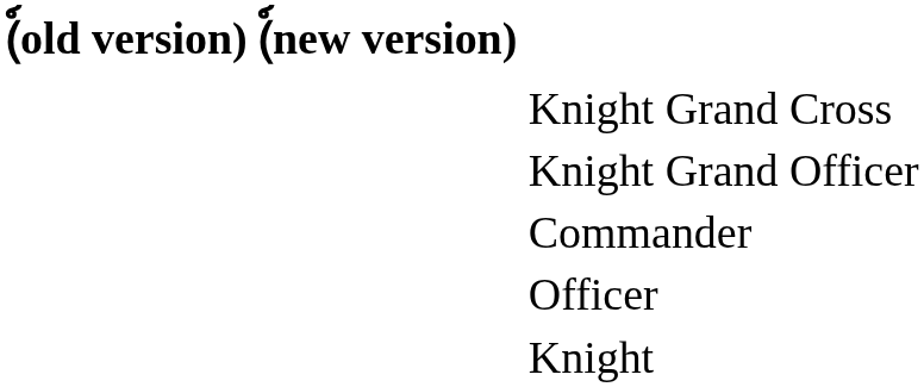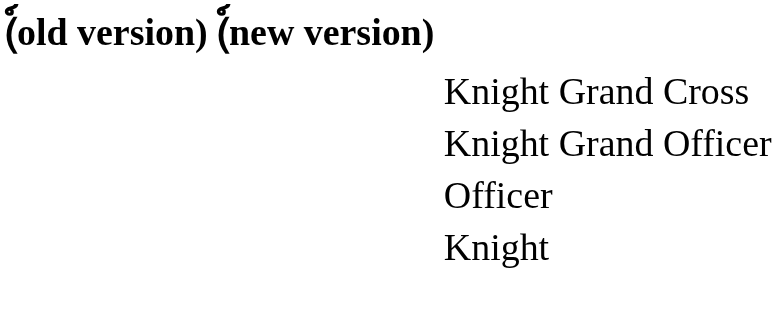 <table>
 <tr>
 <th>(์old version)</th>
 <th>(์new version)</th>
 <th></th>
 </tr>
 <tr>
 <td></td>
 <td></td>
 <td>Knight Grand Cross</td>
 </tr>
 <tr>
 <td></td>
 <td></td>
 <td>Knight Grand Officer</td>
 </tr>
 <tr>
 <td></td>
 <td></td>
-<td>Commander</td>
-</tr>
-<tr>
-<td></td>
-<td></td>
 <td>Officer</td>
 </tr>
 <tr>
 <td colspan="2"></td>
 <td>Knight</td>
 </tr>
 </table>
